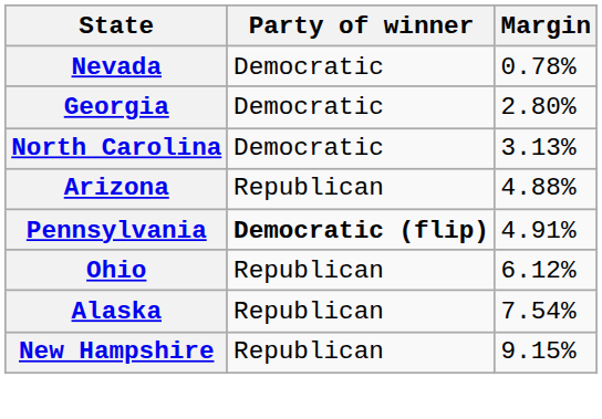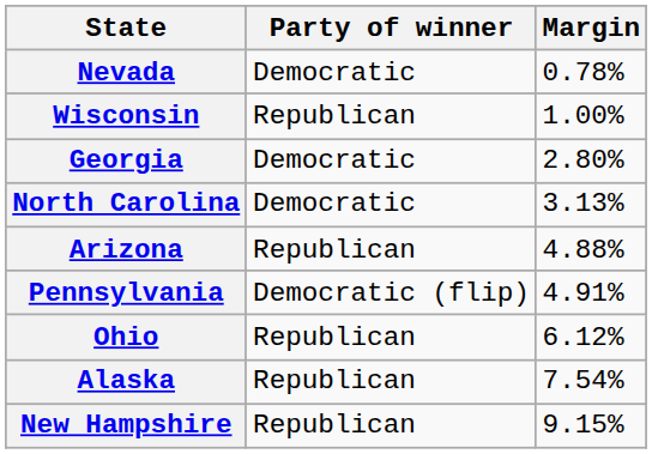 <table class="wikitable sortable">
 <tr>
 <th scope="col">State</th>
 <th scope="col">Party of winner</th>
 <th scope="col">Margin</th>
 </tr>
 <tr>
 <th><a href='#'>Nevada</a></th>
 <td data-sort-value=-0.78 >Democratic</td>
 <td>0.78%</td>
+</tr>
+<tr>
+<th><a href='#'>Wisconsin</a></th>
+<td data-sort-value=-1.00 >Republican</td>
+<td>1.00%</td>
 </tr>
 <tr>
 <th><a href='#'>Georgia</a></th>
 <td date-sort-value=-2.80 >Democratic</td>
 <td>2.80%</td>
 </tr>
 <tr>
 <th><a href='#'>North Carolina</a></th>
 <td data-sort-value=-9.15 >Democratic</td>
 <td>3.13%</td>
 </tr>
 <tr>
 <th><a href='#'>Arizona</a></th>
 <td data-sort-value=-7.41 >Republican</td>
 <td>4.88%</td>
 </tr>
 <tr>
 <th><a href='#'>Pennsylvania</a></th>
-<td data-sort-value=-4.91 ><strong>Democratic (flip)</strong></td>
+<td data-sort-value=-4.91 >Democratic (flip)</td>
 <td>4.91%</td>
 </tr>
 <tr>
 <th><a href='#'>Ohio</a></th>
 <td data-sort-value=-6.12 >Republican</td>
 <td>6.12%</td>
 </tr>
 <tr>
 <th><a href='#'>Alaska</a></th>
 <td data-sort-value=-7.41 >Republican</td>
 <td>7.54%</td>
 </tr>
 <tr>
 <th><a href='#'>New Hampshire</a></th>
 <td data-sort-value=-3.23 >Republican</td>
 <td>9.15%</td>
 </tr>
 </table>
